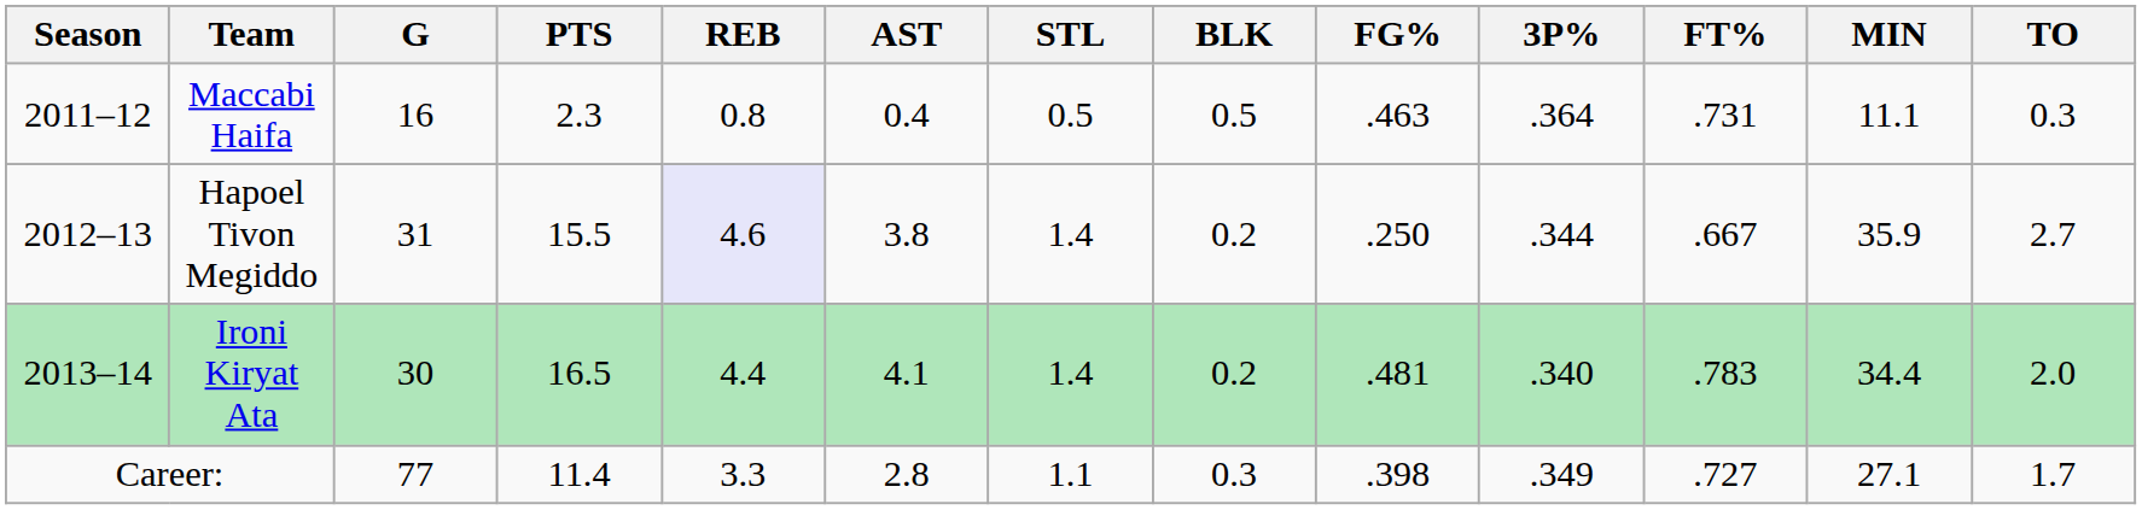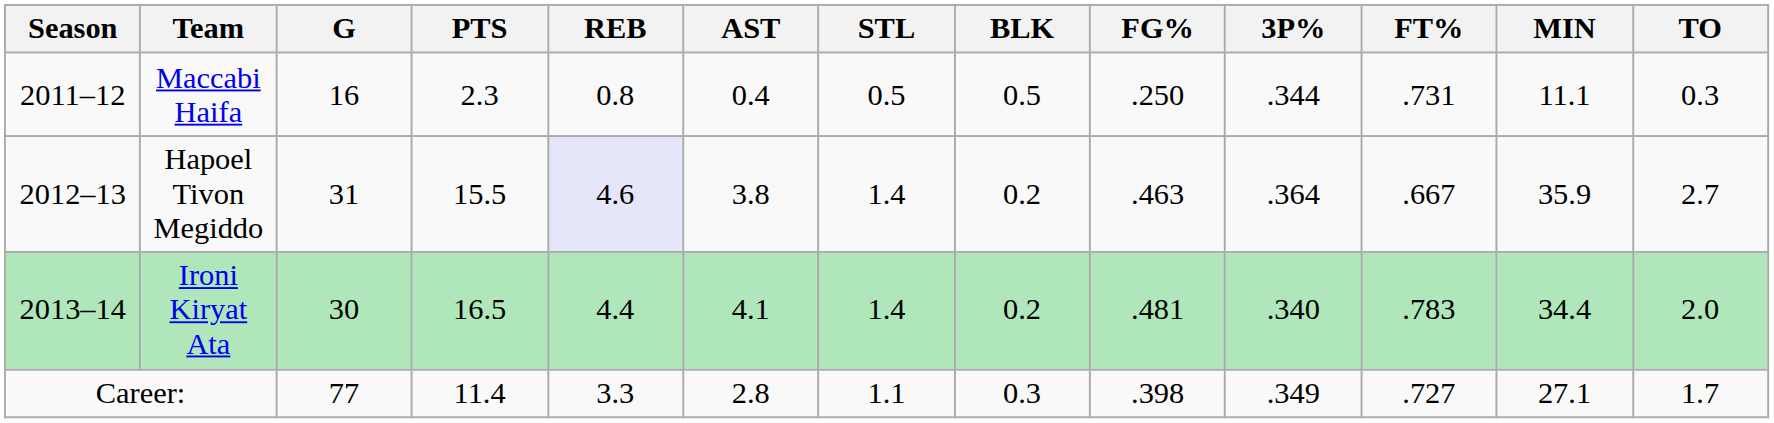 <table class="wikitable" style="text-align: center;">
 <tr>
 <th>Season</th>
 <th>Team</th>
 <th>G</th>
 <th>PTS</th>
 <th>REB</th>
 <th>AST</th>
 <th>STL</th>
 <th>BLK</th>
 <th>FG%</th>
 <th>3P%</th>
 <th>FT%</th>
 <th>MIN</th>
 <th>TO</th>
 </tr>
 <tr>
 <td>2011–12</td>
 <td><a href='#'>Maccabi Haifa</a></td>
 <td>16</td>
 <td>2.3</td>
 <td>0.8</td>
 <td>0.4</td>
 <td>0.5</td>
 <td>0.5</td>
-<td>.463</td>
-<td>.364</td>
+<td>.250</td>
+<td>.344</td>
 <td>.731</td>
 <td>11.1</td>
 <td>0.3</td>
 </tr>
 <tr>
 <td>2012–13</td>
 <td>Hapoel Tivon Megiddo</td>
 <td>31</td>
 <td>15.5</td>
 <td style="background: lavender;">4.6</td>
 <td>3.8</td>
 <td>1.4</td>
 <td>0.2</td>
-<td>.250</td>
-<td>.344</td>
+<td>.463</td>
+<td>.364</td>
 <td>.667</td>
 <td>35.9</td>
 <td>2.7</td>
 </tr>
 <tr>
 <td style="background:#AFE6BA; width:4em;">2013–14</td>
 <td style="background:#AFE6BA; width:4em;"><a href='#'>Ironi Kiryat Ata</a></td>
 <td style="background:#AFE6BA; width:4em;">30</td>
 <td style="background:#AFE6BA; width:4em;">16.5</td>
 <td style="background:#AFE6BA; width:4em;">4.4</td>
 <td style="background:#AFE6BA; width:4em;">4.1</td>
 <td style="background:#AFE6BA; width:4em;">1.4</td>
 <td style="background:#AFE6BA; width:4em;">0.2</td>
 <td style="background:#AFE6BA; width:4em;">.481</td>
 <td style="background:#AFE6BA; width:4em;">.340</td>
 <td style="background:#AFE6BA; width:4em;">.783</td>
 <td style="background:#AFE6BA; width:4em;">34.4</td>
 <td style="background:#AFE6BA; width:4em;">2.0</td>
 </tr>
 <tr>
 <td colspan=2>Career:</td>
 <td>77</td>
 <td>11.4</td>
 <td>3.3</td>
 <td>2.8</td>
 <td>1.1</td>
 <td>0.3</td>
 <td>.398</td>
 <td>.349</td>
 <td>.727</td>
 <td>27.1</td>
 <td>1.7</td>
 </tr>
 </table>
